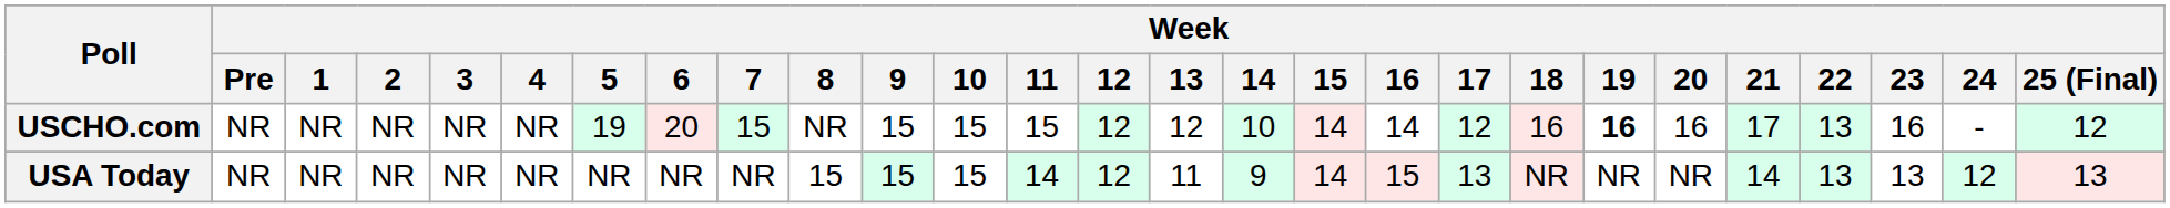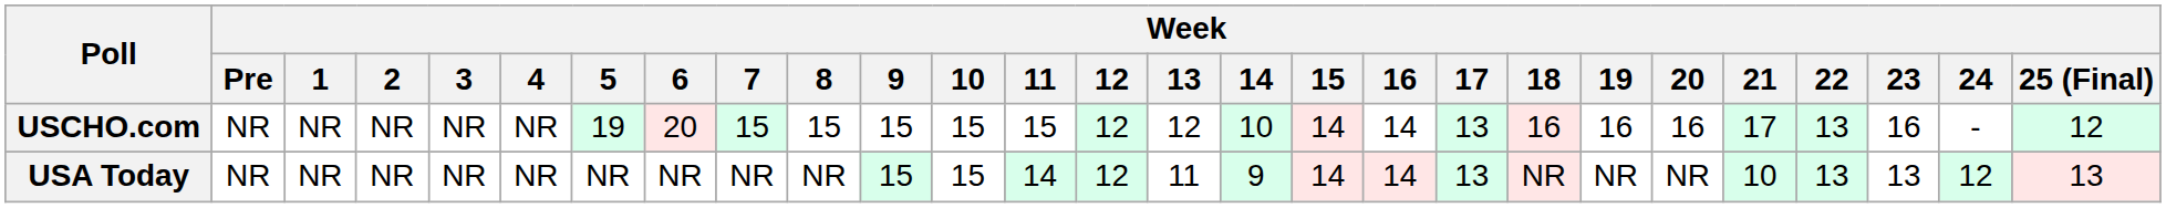 <table class="wikitable" style="white-space:nowrap;">
 <tr>
 <th scope="col" width="100" rowspan="2">Poll</th>
 <th colspan="26">Week</th>
 </tr>
 <tr>
 <th scope="col" width="30">Pre</th>
 <th scope="col" width="30">1</th>
 <th scope="col" width="30">2</th>
 <th scope="col" width="30">3</th>
 <th scope="col" width="30">4</th>
 <th scope="col" width="30">5</th>
 <th scope="col" width="30">6</th>
 <th scope="col" width="30">7</th>
 <th scope="col" width="30">8</th>
 <th scope="col" width="30">9</th>
 <th scope="col" width="30">10</th>
 <th scope="col" width="30">11</th>
 <th scope="col" width="30">12</th>
 <th scope="col" width="30">13</th>
 <th scope="col" width="30">14</th>
 <th scope="col" width="30">15</th>
 <th scope="col" width="30">16</th>
 <th scope="col" width="30">17</th>
 <th scope="col" width="30">18</th>
 <th scope="col" width="30">19</th>
 <th scope="col" width="30">20</th>
 <th scope="col" width="30">21</th>
 <th scope="col" width="30">22</th>
 <th scope="col" width="30">23</th>
 <th scope="col" width="30">24</th>
 <th scope="col" width="30">25 (Final)</th>
 </tr>
 <tr style="text-align:center;">
 <th>USCHO.com</th>
 <td bgcolor=FFFFFF>NR</td>
 <td bgcolor=FFFFFF>NR</td>
 <td bgcolor=FFFFFF>NR</td>
 <td bgcolor=FFFFFF>NR</td>
 <td bgcolor=FFFFFF>NR</td>
 <td bgcolor=D8FFEB>19</td>
 <td bgcolor=FFE6E6>20</td>
 <td bgcolor=D8FFEB>15</td>
-<td bgcolor=FFFFFF>NR</td>
+<td bgcolor=FFFFFF>15</td>
 <td bgcolor=FFFFFF>15</td>
 <td bgcolor=FFFFFF>15</td>
 <td bgcolor=FFFFFF>15</td>
 <td bgcolor=D8FFEB>12</td>
 <td bgcolor=FFFFFF>12</td>
 <td bgcolor=D8FFEB>10</td>
 <td bgcolor=FFE6E6>14</td>
 <td bgcolor=FFFFFF>14</td>
-<td bgcolor=D8FFEB>12</td>
+<td bgcolor=D8FFEB>13</td>
 <td bgcolor=FFE6E6>16</td>
-<td bgcolor=FFFFFF><strong>16</strong></td>
+<td bgcolor=FFFFFF>16</td>
 <td bgcolor=FFFFFF>16</td>
 <td bgcolor=D8FFEB>17</td>
 <td bgcolor=D8FFEB>13</td>
 <td bgcolor=FFFFFF>16</td>
 <td bgcolor=FFFFFF>-</td>
 <td bgcolor=D8FFEB>12</td>
 </tr>
 <tr style="text-align:center;">
 <th>USA Today</th>
 <td bgcolor=FFFFFF>NR</td>
 <td bgcolor=FFFFFF>NR</td>
 <td bgcolor=FFFFFF>NR</td>
 <td bgcolor=FFFFFF>NR</td>
 <td bgcolor=FFFFFF>NR</td>
 <td bgcolor=FFFFFF>NR</td>
 <td bgcolor=FFFFFF>NR</td>
 <td bgcolor=FFFFFF>NR</td>
-<td bgcolor=FFFFFF>15</td>
+<td bgcolor=FFFFFF>NR</td>
 <td bgcolor=D8FFEB>15</td>
 <td bgcolor=FFFFFF>15</td>
 <td bgcolor=D8FFEB>14</td>
 <td bgcolor=D8FFEB>12</td>
 <td bgcolor=FFFFFF>11</td>
 <td bgcolor=D8FFEB>9</td>
 <td bgcolor=FFE6E6>14</td>
-<td bgcolor=FFE6E6>15</td>
+<td bgcolor=FFE6E6>14</td>
 <td bgcolor=D8FFEB>13</td>
 <td bgcolor=FFE6E6>NR</td>
 <td bgcolor=FFFFFF>NR</td>
 <td bgcolor=FFFFFF>NR</td>
-<td bgcolor=D8FFEB>14</td>
+<td bgcolor=D8FFEB>10</td>
 <td bgcolor=D8FFEB>13</td>
 <td bgcolor=FFFFFF>13</td>
 <td bgcolor=D8FFEB>12</td>
 <td bgcolor=FFE6E6>13</td>
 </tr>
 </table>
